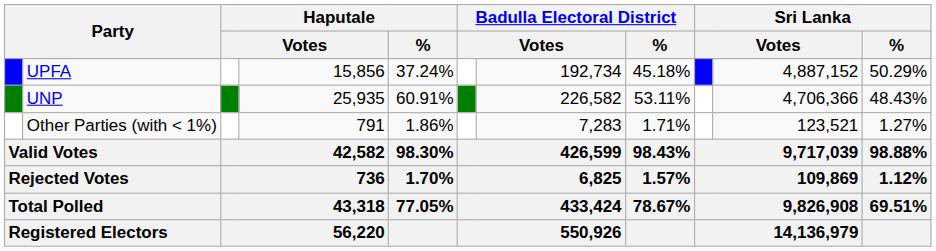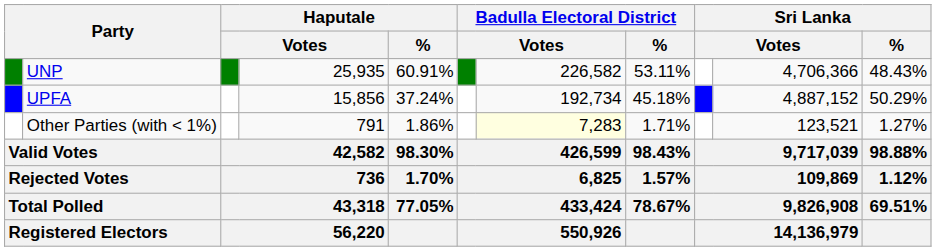 <table class="wikitable">
 <tr>
 <th colspan="2" width="144px"rowspan="2">Party</th>
 <th colspan="3" width="216px">Haputale</th>
 <th colspan="3" width="216px"><a href='#'>Badulla Electoral District</a></th>
 <th colspan="3" width="216px">Sri Lanka</th>
 </tr>
 <tr>
 <th colspan="2" width="144px">Votes</th>
 <th>%</th>
 <th colspan="2" width="144px">Votes</th>
 <th>%</th>
 <th colspan="2" width="144px">Votes</th>
 <th>%</th>
 </tr>
 <tr>
+<td style="background-color:green;" width="10px"></td>
+<td style="text-align:left;"><a href='#'>UNP</a></td>
+<td style="background-color:green;" width="10px"></td>
+<td style="text-align:right;">25,935</td>
+<td style="text-align:right;">60.91%</td>
+<td style="background-color:green;" width="10px"></td>
+<td style="text-align:right;">226,582</td>
+<td style="text-align:right;">53.11%</td>
+<td style="background-color:white;" width="10px"></td>
+<td style="text-align:right;">4,706,366</td>
+<td style="text-align:right;">48.43%</td>
+</tr>
+<tr>
 <td style="background-color:blue;" width="10px"></td>
 <td style="text-align:left;"><a href='#'>UPFA</a></td>
 <td style="background-color:white;" width="10px"></td>
 <td style="text-align:right;">15,856</td>
 <td style="text-align:right;">37.24%</td>
 <td style="background-color:white;" width="10px"></td>
 <td style="text-align:right;">192,734</td>
 <td style="text-align:right;">45.18%</td>
 <td style="background-color:blue;" width="10px"></td>
 <td style="text-align:right;">4,887,152</td>
 <td style="text-align:right;">50.29%</td>
 </tr>
 <tr>
-<td style="background-color:green;" width="10px"></td>
-<td style="text-align:left;"><a href='#'>UNP</a></td>
-<td style="background-color:green;" width="10px"></td>
-<td style="text-align:right;">25,935</td>
-<td style="text-align:right;">60.91%</td>
-<td style="background-color:green;" width="10px"></td>
-<td style="text-align:right;">226,582</td>
-<td style="text-align:right;">53.11%</td>
-<td style="background-color:white;" width="10px"></td>
-<td style="text-align:right;">4,706,366</td>
-<td style="text-align:right;">48.43%</td>
-</tr>
-<tr>
 <td style="background-color:white;" width="10px"></td>
 <td style="text-align:left;">Other Parties (with < 1%)</td>
 <td style="background-color:white;" width="10px"></td>
 <td style="text-align:right;">791</td>
 <td style="text-align:right;">1.86%</td>
 <td style="background-color:white;" width="10px"></td>
-<td style="text-align:right;">7,283</td>
+<td style="background: lightyellow; text-align:right;">7,283</td>
 <td style="text-align:right;">1.71%</td>
 <td style="background-color:white;" width="10px"></td>
 <td style="text-align:right;">123,521</td>
 <td style="text-align:right;">1.27%</td>
 </tr>
 <tr>
 <th colspan="2" width="144px"style="text-align:left;">Valid Votes</th>
 <th style="text-align:right;"colspan="2" width="144px">42,582</th>
 <th style="text-align:right;">98.30%</th>
 <th style="text-align:right;"colspan="2" width="144px">426,599</th>
 <th style="text-align:right;">98.43%</th>
 <th style="text-align:right;"colspan="2" width="144px">9,717,039</th>
 <th style="text-align:right;">98.88%</th>
 </tr>
 <tr>
 <th colspan="2" width="144px"style="text-align:left;">Rejected Votes</th>
 <th style="text-align:right;"colspan="2" width="144px">736</th>
 <th style="text-align:right;">1.70%</th>
 <th style="text-align:right;"colspan="2" width="144px">6,825</th>
 <th style="text-align:right;">1.57%</th>
 <th style="text-align:right;"colspan="2" width="144px">109,869</th>
 <th style="text-align:right;">1.12%</th>
 </tr>
 <tr>
 <th colspan="2" width="144px"style="text-align:left;">Total Polled</th>
 <th style="text-align:right;"colspan="2" width="144px">43,318</th>
 <th style="text-align:right;">77.05%</th>
 <th style="text-align:right;"colspan="2" width="144px">433,424</th>
 <th style="text-align:right;">78.67%</th>
 <th style="text-align:right;"colspan="2" width="144px">9,826,908</th>
 <th style="text-align:right;">69.51%</th>
 </tr>
 <tr>
 <th colspan="2" width="144px"style="text-align:left;">Registered Electors</th>
 <th style="text-align:right;"colspan="2" width="144px">56,220</th>
 <th></th>
 <th style="text-align:right;"colspan="2" width="144px">550,926</th>
 <th></th>
 <th style="text-align:right;"colspan="2" width="144px">14,136,979</th>
 <th></th>
 </tr>
 </table>
